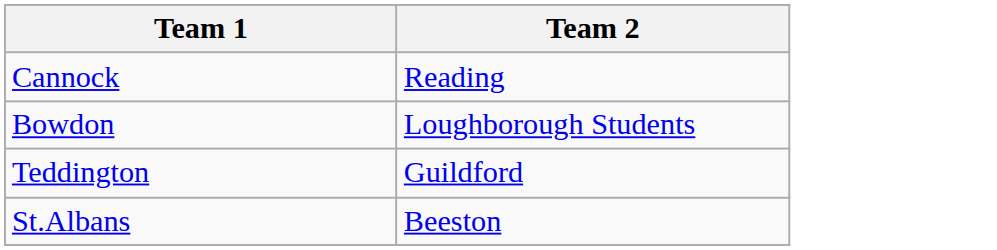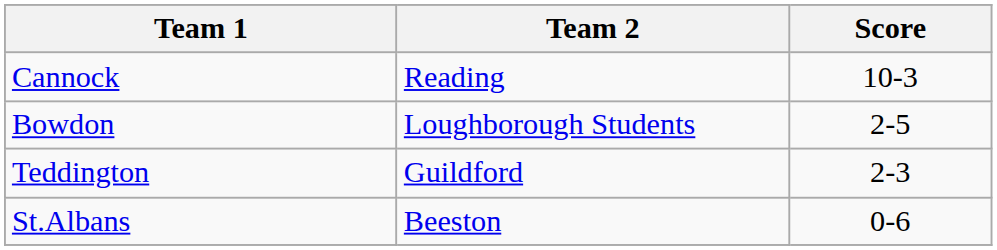 <table class="wikitable" style="font-size: 100%">
 <tr>
 <th width=200>Team 1</th>
 <th width=200>Team 2</th>
+<th width=100>Score</th>
 </tr>
 <tr>
 <td><a href='#'>Cannock</a></td>
 <td><a href='#'>Reading</a></td>
+<td align=center>10-3</td>
 </tr>
 <tr>
 <td><a href='#'>Bowdon</a></td>
 <td><a href='#'>Loughborough Students</a></td>
+<td align=center>2-5</td>
 </tr>
 <tr>
 <td><a href='#'>Teddington</a></td>
 <td><a href='#'>Guildford</a></td>
+<td align=center>2-3</td>
 </tr>
 <tr>
 <td><a href='#'>St.Albans</a></td>
 <td><a href='#'>Beeston</a></td>
+<td align=center>0-6</td>
 </tr>
 </table>
